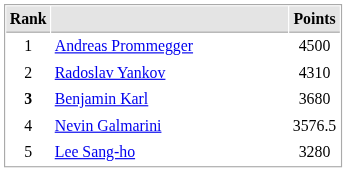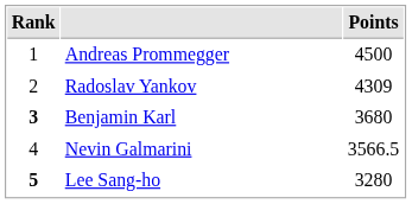 <table cellspacing="1" cellpadding="3" style="border:1px solid #aaa; font-size:86%;">
 <tr style="background:#e4e4e4;">
 <th style="border-bottom:1px solid #aaa; width:10px;">Rank</th>
 <th style="border-bottom:1px solid #aaa; width:200px;"></th>
 <th style="border-bottom:1px solid #aaa; width:20px;">Points</th>
 </tr>
 <tr>
 <td align=center>1</td>
 <td> <a href='#'>Andreas Prommegger</a></td>
 <td align=center>4500</td>
 </tr>
 <tr>
 <td align=center>2</td>
 <td> <a href='#'>Radoslav Yankov</a></td>
-<td align=center>4310</td>
+<td align=center>4309</td>
 </tr>
 <tr>
 <td align=center><strong>3</strong></td>
 <td> <a href='#'>Benjamin Karl</a></td>
 <td align=center>3680</td>
 </tr>
 <tr>
 <td align=center>4</td>
 <td> <a href='#'>Nevin Galmarini</a></td>
-<td align=center>3576.5</td>
+<td align=center>3566.5</td>
 </tr>
 <tr>
-<td align=center>5</td>
+<td align=center><strong>5</strong></td>
 <td> <a href='#'>Lee Sang-ho</a></td>
 <td align=center>3280</td>
 </tr>
 </table>
